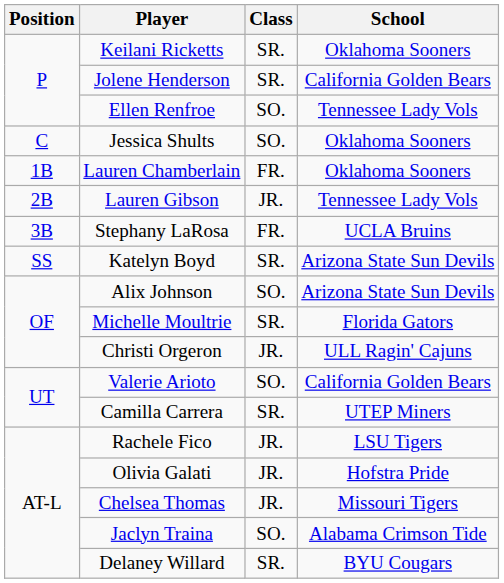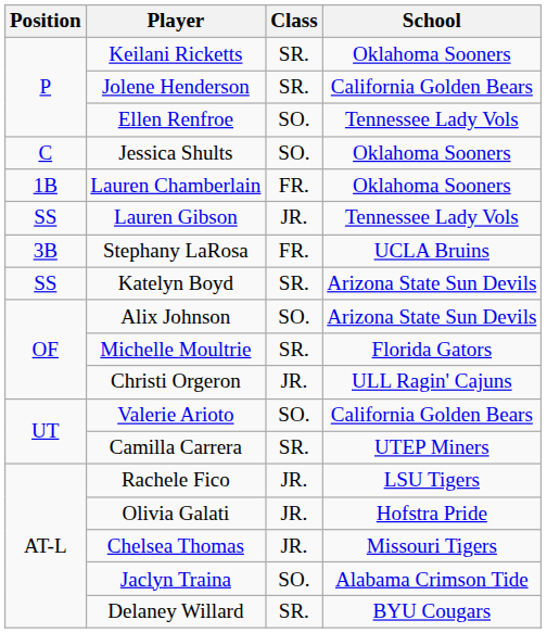 <table class="wikitable">
 <tr>
 <th>Position</th>
 <th>Player</th>
 <th>Class</th>
 <th>School</th>
 </tr>
 <tr align=center>
 <td rowspan=3><a href='#'>P</a></td>
 <td><a href='#'>Keilani Ricketts</a></td>
 <td>SR.</td>
 <td><a href='#'>Oklahoma Sooners</a></td>
 </tr>
 <tr align=center>
 <td><a href='#'>Jolene Henderson</a></td>
 <td>SR.</td>
 <td><a href='#'>California Golden Bears</a></td>
 </tr>
 <tr align=center>
 <td><a href='#'>Ellen Renfroe</a></td>
 <td>SO.</td>
 <td><a href='#'>Tennessee Lady Vols</a></td>
 </tr>
 <tr align=center>
 <td rowspan=1><a href='#'>C</a></td>
 <td>Jessica Shults</td>
 <td>SO.</td>
 <td><a href='#'>Oklahoma Sooners</a></td>
 </tr>
 <tr align=center>
 <td rowspan=1><a href='#'>1B</a></td>
 <td><a href='#'>Lauren Chamberlain</a></td>
 <td>FR.</td>
 <td><a href='#'>Oklahoma Sooners</a></td>
 </tr>
 <tr align=center>
-<td rowspan=1><a href='#'>2B</a></td>
+<td rowspan=1><a href='#'>SS</a></td>
 <td><a href='#'>Lauren Gibson</a></td>
 <td>JR.</td>
 <td><a href='#'>Tennessee Lady Vols</a></td>
 </tr>
 <tr align=center>
 <td rowspan=1><a href='#'>3B</a></td>
 <td>Stephany LaRosa</td>
 <td>FR.</td>
 <td><a href='#'>UCLA Bruins</a></td>
 </tr>
 <tr align=center>
 <td rowspan=1><a href='#'>SS</a></td>
 <td>Katelyn Boyd</td>
 <td>SR.</td>
 <td><a href='#'>Arizona State Sun Devils</a></td>
 </tr>
 <tr align=center>
 <td rowspan=3><a href='#'>OF</a></td>
 <td>Alix Johnson</td>
 <td>SO.</td>
 <td><a href='#'>Arizona State Sun Devils</a></td>
 </tr>
 <tr align=center>
 <td><a href='#'>Michelle Moultrie</a></td>
 <td>SR.</td>
 <td><a href='#'>Florida Gators</a></td>
 </tr>
 <tr align=center>
 <td>Christi Orgeron</td>
 <td>JR.</td>
 <td><a href='#'>ULL Ragin' Cajuns</a></td>
 </tr>
 <tr align=center>
 <td rowspan=2><a href='#'>UT</a></td>
 <td><a href='#'>Valerie Arioto</a></td>
 <td>SO.</td>
 <td><a href='#'>California Golden Bears</a></td>
 </tr>
 <tr align=center>
 <td>Camilla Carrera</td>
 <td>SR.</td>
 <td><a href='#'>UTEP Miners</a></td>
 </tr>
 <tr align=center>
 <td rowspan=5>AT-L</td>
 <td>Rachele Fico</td>
 <td>JR.</td>
 <td><a href='#'>LSU Tigers</a></td>
 </tr>
 <tr align=center>
 <td>Olivia Galati</td>
 <td>JR.</td>
 <td><a href='#'>Hofstra Pride</a></td>
 </tr>
 <tr align=center>
 <td><a href='#'>Chelsea Thomas</a></td>
 <td>JR.</td>
 <td><a href='#'>Missouri Tigers</a></td>
 </tr>
 <tr align=center>
 <td><a href='#'>Jaclyn Traina</a></td>
 <td>SO.</td>
 <td><a href='#'>Alabama Crimson Tide</a></td>
 </tr>
 <tr align=center>
 <td>Delaney Willard</td>
 <td>SR.</td>
 <td><a href='#'>BYU Cougars</a></td>
 </tr>
 </table>
